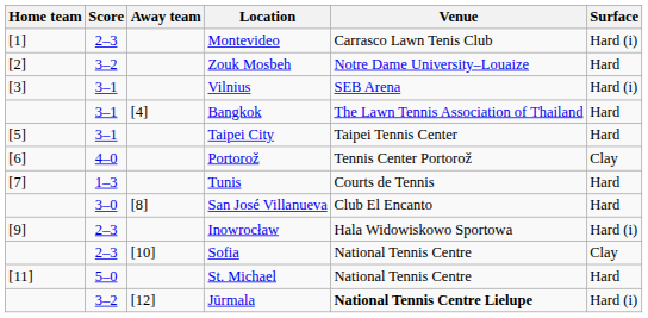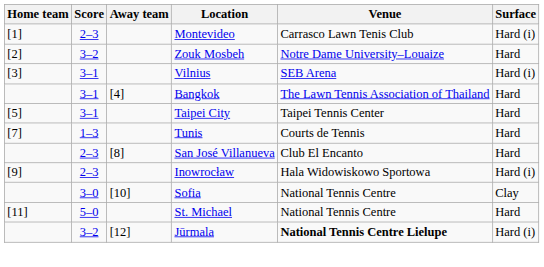 <table class="wikitable">
 <tr>
 <th>Home team</th>
 <th>Score</th>
 <th>Away team</th>
 <th>Location</th>
 <th>Venue</th>
 <th>Surface</th>
 </tr>
 <tr>
 <td> [1]</td>
 <td style="text-align:center;"><a href='#'>2–3</a></td>
 <td><strong></strong></td>
 <td><a href='#'>Montevideo</a></td>
 <td>Carrasco Lawn Tenis Club</td>
 <td>Hard (i)</td>
 </tr>
 <tr>
 <td><strong></strong> [2]</td>
 <td style="text-align:center;"><a href='#'>3–2</a></td>
 <td></td>
 <td><a href='#'>Zouk Mosbeh</a></td>
 <td><a href='#'>Notre Dame University–Louaize</a></td>
 <td>Hard</td>
 </tr>
 <tr>
 <td><strong></strong> [3]</td>
 <td style="text-align:center;"><a href='#'>3–1</a></td>
 <td></td>
 <td><a href='#'>Vilnius</a></td>
 <td><a href='#'>SEB Arena</a></td>
 <td>Hard (i)</td>
 </tr>
 <tr>
 <td><strong></strong></td>
 <td style="text-align:center;"><a href='#'>3–1</a></td>
 <td> [4]</td>
 <td><a href='#'>Bangkok</a></td>
 <td><a href='#'>The Lawn Tennis Association of Thailand</a></td>
 <td>Hard</td>
 </tr>
 <tr>
 <td><strong></strong> [5]</td>
 <td style="text-align:center;"><a href='#'>3–1</a></td>
 <td></td>
 <td><a href='#'>Taipei City</a></td>
 <td>Taipei Tennis Center</td>
 <td>Hard</td>
 </tr>
 <tr>
-<td><strong></strong> [6]</td>
-<td style="text-align:center;"><a href='#'>4–0</a></td>
-<td></td>
-<td><a href='#'>Portorož</a></td>
-<td>Tennis Center Portorož</td>
-<td>Clay</td>
-</tr>
-<tr>
 <td> [7]</td>
 <td style="text-align:center;"><a href='#'>1–3</a></td>
 <td><strong></strong></td>
 <td><a href='#'>Tunis</a></td>
 <td>Courts de Tennis</td>
 <td>Hard</td>
 </tr>
 <tr>
 <td></td>
-<td style="text-align:center;"><a href='#'>3–0</a></td>
+<td style="text-align:center;"><a href='#'>2–3</a></td>
 <td><strong></strong> [8]</td>
 <td><a href='#'>San José Villanueva</a></td>
 <td>Club El Encanto</td>
 <td>Hard</td>
 </tr>
 <tr>
 <td><strong></strong> [9]</td>
 <td style="text-align:center;"><a href='#'>2–3</a></td>
 <td></td>
 <td><a href='#'>Inowrocław</a></td>
 <td>Hala Widowiskowo Sportowa</td>
 <td>Hard (i)</td>
 </tr>
 <tr>
 <td><strong></strong></td>
-<td style="text-align:center;"><a href='#'>2–3</a></td>
+<td style="text-align:center;"><a href='#'>3–0</a></td>
 <td> [10]</td>
 <td><a href='#'>Sofia</a></td>
 <td>National Tennis Centre</td>
 <td>Clay</td>
 </tr>
 <tr>
 <td> [11]</td>
 <td style="text-align:center;"><a href='#'>5–0</a></td>
 <td><strong></strong></td>
 <td><a href='#'>St. Michael</a></td>
 <td>National Tennis Centre</td>
 <td>Hard</td>
 </tr>
 <tr>
 <td><strong></strong></td>
 <td style="text-align:center;"><a href='#'>3–2</a></td>
 <td> [12]</td>
 <td><a href='#'>Jūrmala</a></td>
 <td><strong>National Tennis Centre Lielupe</strong></td>
 <td>Hard (i)</td>
 </tr>
 </table>
